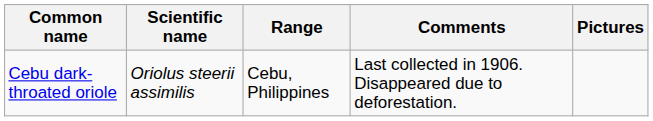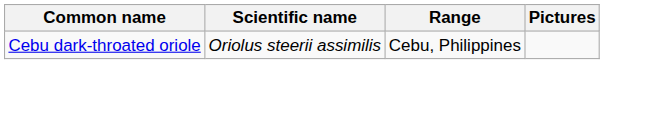 <table class="wikitable sortable">
 <tr>
 <th>Common name</th>
 <th>Scientific name</th>
 <th>Range</th>
-<th class="unsortable">Comments</th>
 <th class="unsortable">Pictures</th>
 </tr>
 <tr>
 <td><a href='#'>Cebu dark-throated oriole</a></td>
 <td><em>Oriolus steerii assimilis</em></td>
 <td>Cebu, Philippines</td>
-<td>Last collected in 1906. Disappeared due to deforestation.</td>
 <td></td>
 </tr>
 </table>
